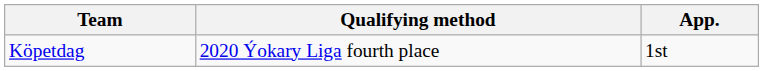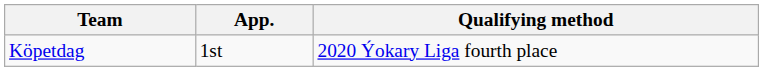 <table class="wikitable" style="table-layout:fixed;width:100%;">
 <tr>
 <th width=25%>Team</th>
+<th width=15%>App. </th>
 <th width=60%>Qualifying method</th>
-<th width=15%>App. </th>
 </tr>
 <tr>
 <td> <a href='#'>Köpetdag</a></td>
+<td>1st</td>
 <td><a href='#'>2020 Ýokary Liga</a> fourth place</td>
-<td>1st</td>
 </tr>
 </table>
